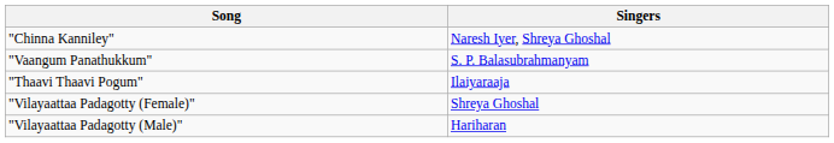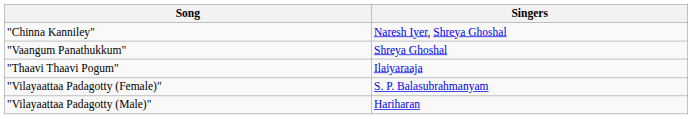 <table class="wikitable" style="width:60%;">
 <tr>
 <th>Song</th>
 <th>Singers</th>
 </tr>
 <tr>
 <td>"Chinna Kanniley"</td>
 <td><a href='#'>Naresh Iyer</a>, <a href='#'>Shreya Ghoshal</a></td>
 </tr>
 <tr>
 <td>"Vaangum Panathukkum"</td>
-<td><a href='#'>S. P. Balasubrahmanyam</a></td>
+<td><a href='#'>Shreya Ghoshal</a></td>
 </tr>
 <tr>
 <td>"Thaavi Thaavi Pogum"</td>
 <td><a href='#'>Ilaiyaraaja</a></td>
 </tr>
 <tr>
 <td>"Vilayaattaa Padagotty (Female)"</td>
-<td><a href='#'>Shreya Ghoshal</a></td>
+<td><a href='#'>S. P. Balasubrahmanyam</a></td>
 </tr>
 <tr>
 <td>"Vilayaattaa Padagotty (Male)"</td>
 <td><a href='#'>Hariharan</a></td>
 </tr>
 </table>
